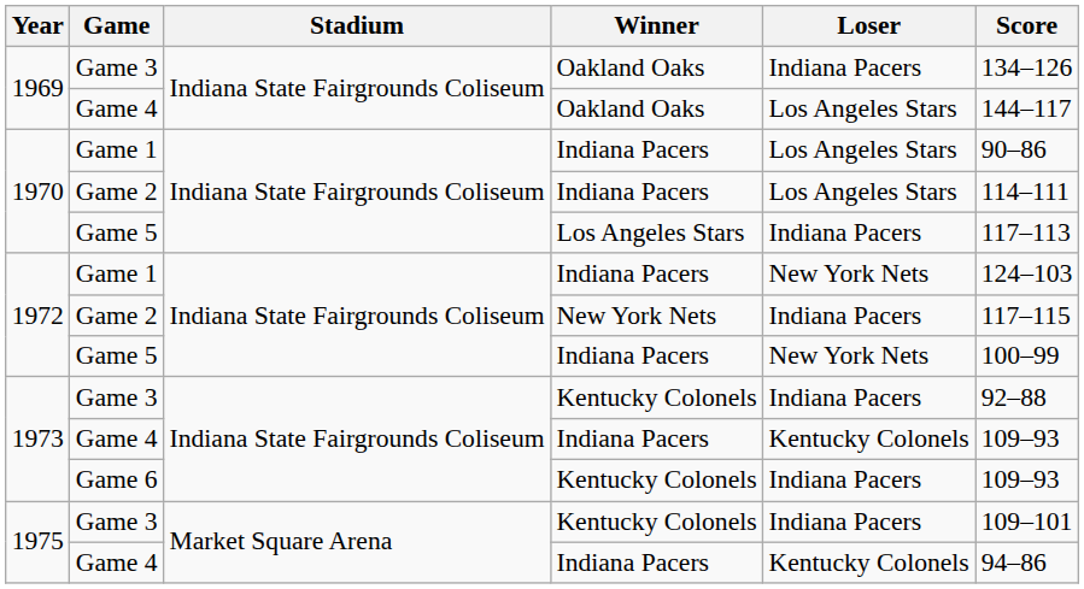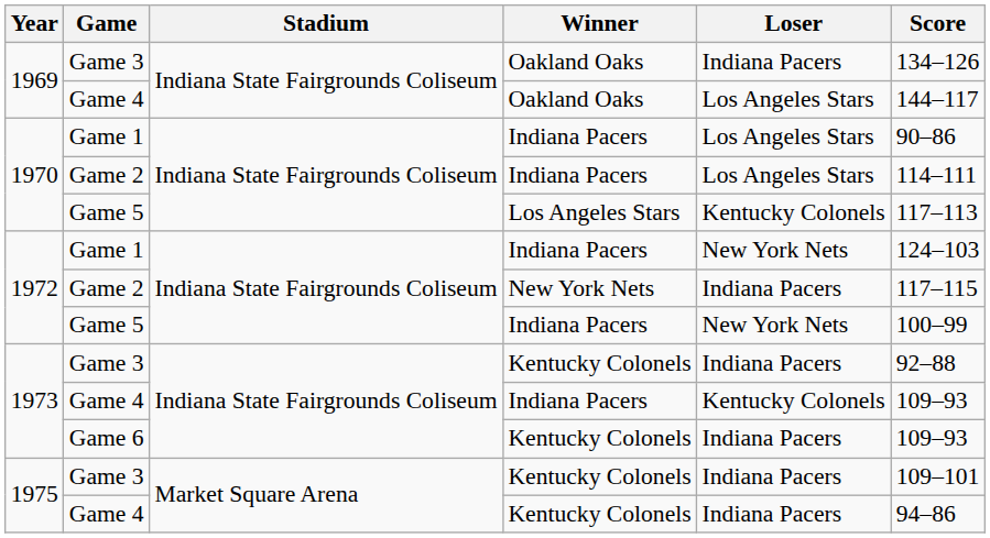 <table class="wikitable sortable">
 <tr>
 <th>Year</th>
 <th>Game</th>
 <th>Stadium</th>
 <th>Winner</th>
 <th>Loser</th>
 <th>Score</th>
 </tr>
 <tr>
 <td rowspan=2>1969</td>
 <td>Game 3</td>
 <td rowspan=2>Indiana State Fairgrounds Coliseum</td>
 <td>Oakland Oaks</td>
 <td>Indiana Pacers</td>
 <td>134–126</td>
 </tr>
 <tr>
 <td>Game 4</td>
 <td>Oakland Oaks</td>
 <td>Los Angeles Stars</td>
 <td>144–117</td>
 </tr>
 <tr>
 <td rowspan=3>1970</td>
 <td>Game 1</td>
 <td rowspan=3>Indiana State Fairgrounds Coliseum</td>
 <td>Indiana Pacers</td>
 <td>Los Angeles Stars</td>
 <td>90–86</td>
 </tr>
 <tr>
 <td>Game 2</td>
 <td>Indiana Pacers</td>
 <td>Los Angeles Stars</td>
 <td>114–111</td>
 </tr>
 <tr>
 <td>Game 5</td>
 <td>Los Angeles Stars</td>
-<td>Indiana Pacers</td>
+<td>Kentucky Colonels</td>
 <td>117–113</td>
 </tr>
 <tr>
 <td rowspan=3>1972</td>
 <td>Game 1</td>
 <td rowspan=3>Indiana State Fairgrounds Coliseum</td>
 <td>Indiana Pacers</td>
 <td>New York Nets</td>
 <td>124–103</td>
 </tr>
 <tr>
 <td>Game 2</td>
 <td>New York Nets</td>
 <td>Indiana Pacers</td>
 <td>117–115</td>
 </tr>
 <tr>
 <td>Game 5</td>
 <td>Indiana Pacers</td>
 <td>New York Nets</td>
 <td>100–99</td>
 </tr>
 <tr>
 <td rowspan=3>1973</td>
 <td>Game 3</td>
 <td rowspan=3>Indiana State Fairgrounds Coliseum</td>
 <td>Kentucky Colonels</td>
 <td>Indiana Pacers</td>
 <td>92–88</td>
 </tr>
 <tr>
 <td>Game 4</td>
 <td>Indiana Pacers</td>
 <td>Kentucky Colonels</td>
 <td>109–93</td>
 </tr>
 <tr>
 <td>Game 6</td>
 <td>Kentucky Colonels</td>
 <td>Indiana Pacers</td>
 <td>109–93</td>
 </tr>
 <tr>
 <td rowspan=2>1975</td>
 <td>Game 3</td>
 <td rowspan=2>Market Square Arena</td>
 <td>Kentucky Colonels</td>
 <td>Indiana Pacers</td>
 <td>109–101</td>
 </tr>
 <tr>
 <td>Game 4</td>
+<td>Kentucky Colonels</td>
 <td>Indiana Pacers</td>
-<td>Kentucky Colonels</td>
 <td>94–86</td>
 </tr>
 </table>
